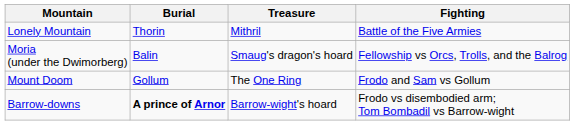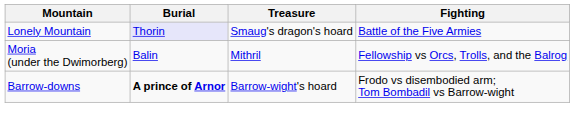 <table class="wikitable" style="margin:1em auto;">
 <tr>
 <th>Mountain</th>
 <th>Burial</th>
 <th>Treasure</th>
 <th>Fighting</th>
 </tr>
 <tr>
 <td><a href='#'>Lonely Mountain</a></td>
-<td><a href='#'>Thorin</a></td>
-<td><a href='#'>Mithril</a></td>
+<td style="background: lavender;"><a href='#'>Thorin</a></td>
+<td><a href='#'>Smaug</a>'s dragon's hoard</td>
 <td><a href='#'>Battle of the Five Armies</a></td>
 </tr>
 <tr>
 <td><a href='#'>Moria</a><br>(under the Dwimorberg)</td>
 <td><a href='#'>Balin</a></td>
-<td><a href='#'>Smaug</a>'s dragon's hoard</td>
+<td><a href='#'>Mithril</a></td>
 <td><a href='#'>Fellowship</a> vs <a href='#'>Orcs</a>, <a href='#'>Trolls</a>, and the <a href='#'>Balrog</a></td>
-</tr>
-<tr>
-<td><a href='#'>Mount Doom</a></td>
-<td><a href='#'>Gollum</a></td>
-<td>The <a href='#'>One Ring</a></td>
-<td><a href='#'>Frodo</a> and <a href='#'>Sam</a> vs Gollum</td>
 </tr>
 <tr>
 <td><a href='#'>Barrow-downs</a></td>
 <td><strong>A prince of <a href='#'>Arnor</a></strong></td>
 <td><a href='#'>Barrow-wight</a>'s hoard</td>
 <td>Frodo vs disembodied arm;<br><a href='#'>Tom Bombadil</a> vs Barrow-wight</td>
 </tr>
 </table>
